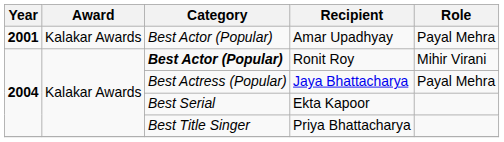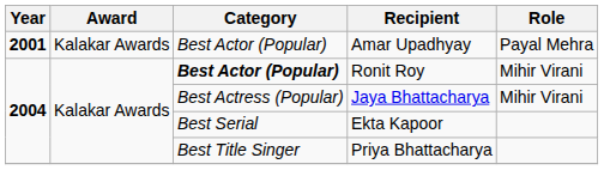 <table class="wikitable">
 <tr>
 <th>Year</th>
 <th>Award</th>
 <th>Category</th>
 <th>Recipient</th>
 <th>Role</th>
 </tr>
 <tr>
 <td><strong>2001</strong></td>
 <td>Kalakar Awards</td>
 <td><em>Best Actor (Popular)</em></td>
 <td>Amar Upadhyay</td>
 <td>Payal Mehra</td>
 </tr>
 <tr>
 <td rowspan="4"><strong>2004</strong></td>
 <td rowspan="4">Kalakar Awards</td>
 <td><strong><em>Best Actor (Popular)</em></strong></td>
 <td>Ronit Roy</td>
 <td>Mihir Virani</td>
 </tr>
 <tr>
 <td><em>Best Actress (Popular)</em></td>
 <td><a href='#'>Jaya Bhattacharya</a></td>
-<td>Payal Mehra</td>
+<td>Mihir Virani</td>
 </tr>
 <tr>
 <td><em>Best Serial</em></td>
 <td>Ekta Kapoor</td>
 <td></td>
 </tr>
 <tr>
 <td><em>Best Title Singer</em></td>
 <td>Priya Bhattacharya</td>
 <td></td>
 </tr>
 <tr>
 </tr>
 </table>
